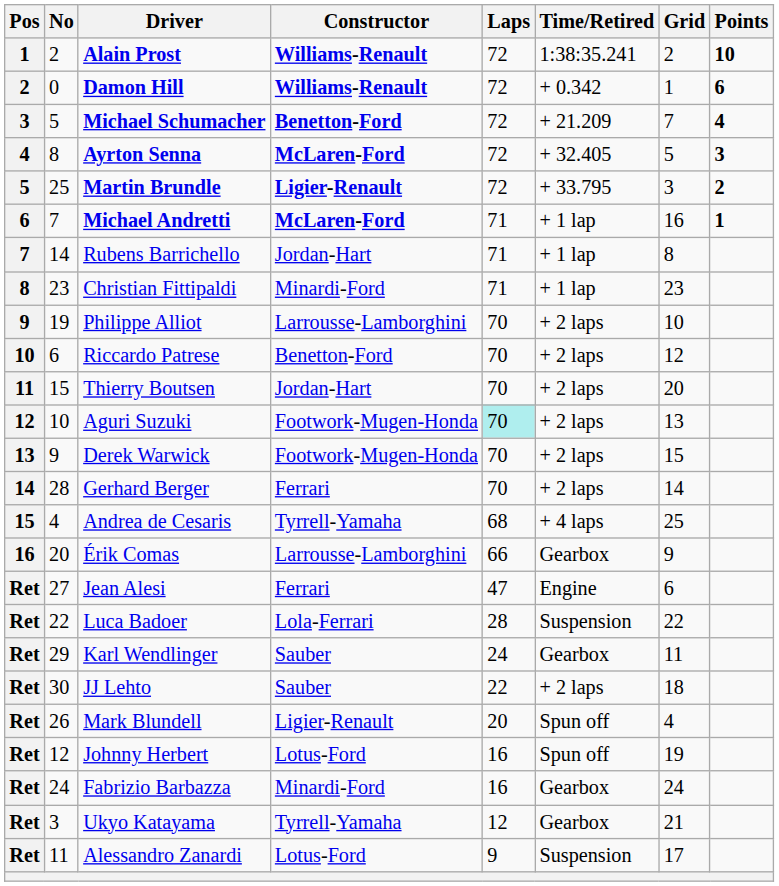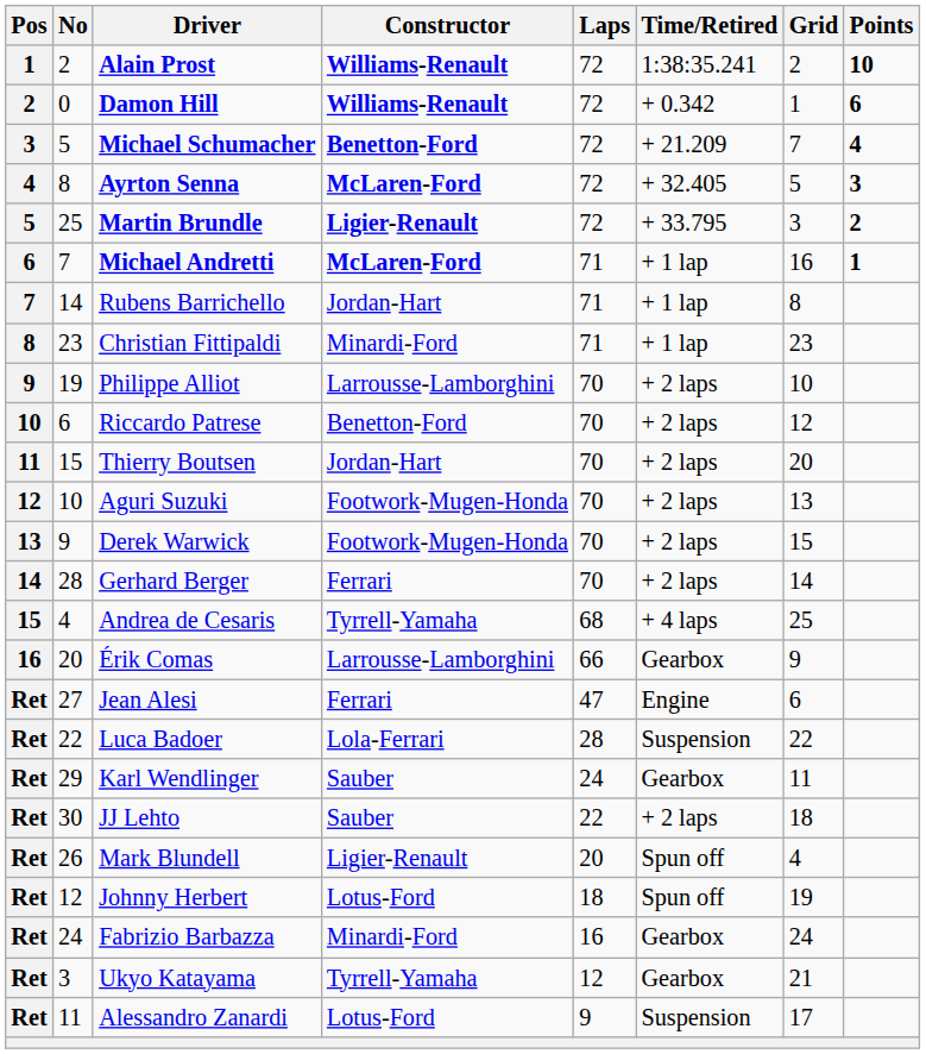 <table class="wikitable" style="font-size: 95%;">
 <tr>
 <th>Pos</th>
 <th>No</th>
 <th>Driver</th>
 <th>Constructor</th>
 <th>Laps</th>
 <th>Time/Retired</th>
 <th>Grid</th>
 <th>Points</th>
 </tr>
 <tr>
 <th>1</th>
 <td>2</td>
 <td> <strong><a href='#'>Alain Prost</a></strong></td>
 <td><strong><a href='#'>Williams</a>-<a href='#'>Renault</a></strong></td>
 <td>72</td>
 <td>1:38:35.241</td>
 <td>2</td>
 <td><strong>10</strong></td>
 </tr>
 <tr>
 <th>2</th>
 <td>0</td>
 <td> <strong><a href='#'>Damon Hill</a></strong></td>
 <td><strong><a href='#'>Williams</a>-<a href='#'>Renault</a></strong></td>
 <td>72</td>
 <td>+ 0.342</td>
 <td>1</td>
 <td><strong>6</strong></td>
 </tr>
 <tr>
 <th>3</th>
 <td>5</td>
 <td> <strong><a href='#'>Michael Schumacher</a></strong></td>
 <td><strong><a href='#'>Benetton</a>-<a href='#'>Ford</a></strong></td>
 <td>72</td>
 <td>+ 21.209</td>
 <td>7</td>
 <td><strong>4</strong></td>
 </tr>
 <tr>
 <th>4</th>
 <td>8</td>
 <td> <strong><a href='#'>Ayrton Senna</a></strong></td>
 <td><strong><a href='#'>McLaren</a>-<a href='#'>Ford</a></strong></td>
 <td>72</td>
 <td>+ 32.405</td>
 <td>5</td>
 <td><strong>3</strong></td>
 </tr>
 <tr>
 <th>5</th>
 <td>25</td>
 <td> <strong><a href='#'>Martin Brundle</a></strong></td>
 <td><strong><a href='#'>Ligier</a>-<a href='#'>Renault</a></strong></td>
 <td>72</td>
 <td>+ 33.795</td>
 <td>3</td>
 <td><strong>2</strong></td>
 </tr>
 <tr>
 <th>6</th>
 <td>7</td>
 <td> <strong><a href='#'>Michael Andretti</a></strong></td>
 <td><strong><a href='#'>McLaren</a>-<a href='#'>Ford</a></strong></td>
 <td>71</td>
 <td>+ 1 lap</td>
 <td>16</td>
 <td><strong>1</strong></td>
 </tr>
 <tr>
 <th>7</th>
 <td>14</td>
 <td> <a href='#'>Rubens Barrichello</a></td>
 <td><a href='#'>Jordan</a>-<a href='#'>Hart</a></td>
 <td>71</td>
 <td>+ 1 lap</td>
 <td>8</td>
 <td> </td>
 </tr>
 <tr>
 <th>8</th>
 <td>23</td>
 <td> <a href='#'>Christian Fittipaldi</a></td>
 <td><a href='#'>Minardi</a>-<a href='#'>Ford</a></td>
 <td>71</td>
 <td>+ 1 lap</td>
 <td>23</td>
 <td> </td>
 </tr>
 <tr>
 <th>9</th>
 <td>19</td>
 <td> <a href='#'>Philippe Alliot</a></td>
 <td><a href='#'>Larrousse</a>-<a href='#'>Lamborghini</a></td>
 <td>70</td>
 <td>+ 2 laps</td>
 <td>10</td>
 <td> </td>
 </tr>
 <tr>
 <th>10</th>
 <td>6</td>
 <td> <a href='#'>Riccardo Patrese</a></td>
 <td><a href='#'>Benetton</a>-<a href='#'>Ford</a></td>
 <td>70</td>
 <td>+ 2 laps</td>
 <td>12</td>
 <td> </td>
 </tr>
 <tr>
 <th>11</th>
 <td>15</td>
 <td> <a href='#'>Thierry Boutsen</a></td>
 <td><a href='#'>Jordan</a>-<a href='#'>Hart</a></td>
 <td>70</td>
 <td>+ 2 laps</td>
 <td>20</td>
 <td> </td>
 </tr>
 <tr>
 <th>12</th>
 <td>10</td>
 <td> <a href='#'>Aguri Suzuki</a></td>
 <td><a href='#'>Footwork</a>-<a href='#'>Mugen-Honda</a></td>
-<td style="background: paleturquoise;">70</td>
+<td>70</td>
 <td>+ 2 laps</td>
 <td>13</td>
 <td> </td>
 </tr>
 <tr>
 <th>13</th>
 <td>9</td>
 <td> <a href='#'>Derek Warwick</a></td>
 <td><a href='#'>Footwork</a>-<a href='#'>Mugen-Honda</a></td>
 <td>70</td>
 <td>+ 2 laps</td>
 <td>15</td>
 <td> </td>
 </tr>
 <tr>
 <th>14</th>
 <td>28</td>
 <td> <a href='#'>Gerhard Berger</a></td>
 <td><a href='#'>Ferrari</a></td>
 <td>70</td>
 <td>+ 2 laps</td>
 <td>14</td>
 <td> </td>
 </tr>
 <tr>
 <th>15</th>
 <td>4</td>
 <td> <a href='#'>Andrea de Cesaris</a></td>
 <td><a href='#'>Tyrrell</a>-<a href='#'>Yamaha</a></td>
 <td>68</td>
 <td>+ 4 laps</td>
 <td>25</td>
 <td> </td>
 </tr>
 <tr>
 <th>16</th>
 <td>20</td>
 <td> <a href='#'>Érik Comas</a></td>
 <td><a href='#'>Larrousse</a>-<a href='#'>Lamborghini</a></td>
 <td>66</td>
 <td>Gearbox</td>
 <td>9</td>
 <td> </td>
 </tr>
 <tr>
 <th>Ret</th>
 <td>27</td>
 <td> <a href='#'>Jean Alesi</a></td>
 <td><a href='#'>Ferrari</a></td>
 <td>47</td>
 <td>Engine</td>
 <td>6</td>
 <td> </td>
 </tr>
 <tr>
 <th>Ret</th>
 <td>22</td>
 <td> <a href='#'>Luca Badoer</a></td>
 <td><a href='#'>Lola</a>-<a href='#'>Ferrari</a></td>
 <td>28</td>
 <td>Suspension</td>
 <td>22</td>
 <td> </td>
 </tr>
 <tr>
 <th>Ret</th>
 <td>29</td>
 <td> <a href='#'>Karl Wendlinger</a></td>
 <td><a href='#'>Sauber</a></td>
 <td>24</td>
 <td>Gearbox</td>
 <td>11</td>
 <td> </td>
 </tr>
 <tr>
 <th>Ret</th>
 <td>30</td>
 <td> <a href='#'>JJ Lehto</a></td>
 <td><a href='#'>Sauber</a></td>
 <td>22</td>
 <td>+ 2 laps</td>
 <td>18</td>
 <td> </td>
 </tr>
 <tr>
 <th>Ret</th>
 <td>26</td>
 <td> <a href='#'>Mark Blundell</a></td>
 <td><a href='#'>Ligier</a>-<a href='#'>Renault</a></td>
 <td>20</td>
 <td>Spun off</td>
 <td>4</td>
 <td> </td>
 </tr>
 <tr>
 <th>Ret</th>
 <td>12</td>
 <td> <a href='#'>Johnny Herbert</a></td>
 <td><a href='#'>Lotus</a>-<a href='#'>Ford</a></td>
-<td>16</td>
+<td>18</td>
 <td>Spun off</td>
 <td>19</td>
 <td> </td>
 </tr>
 <tr>
 <th>Ret</th>
 <td>24</td>
 <td> <a href='#'>Fabrizio Barbazza</a></td>
 <td><a href='#'>Minardi</a>-<a href='#'>Ford</a></td>
 <td>16</td>
 <td>Gearbox</td>
 <td>24</td>
 <td> </td>
 </tr>
 <tr>
 <th>Ret</th>
 <td>3</td>
 <td> <a href='#'>Ukyo Katayama</a></td>
 <td><a href='#'>Tyrrell</a>-<a href='#'>Yamaha</a></td>
 <td>12</td>
 <td>Gearbox</td>
 <td>21</td>
 <td> </td>
 </tr>
 <tr>
 <th>Ret</th>
 <td>11</td>
 <td> <a href='#'>Alessandro Zanardi</a></td>
 <td><a href='#'>Lotus</a>-<a href='#'>Ford</a></td>
 <td>9</td>
 <td>Suspension</td>
 <td>17</td>
 <td> </td>
 </tr>
 <tr>
 <th colspan="8"></th>
 </tr>
 </table>
